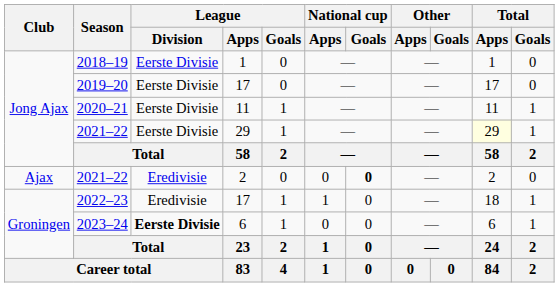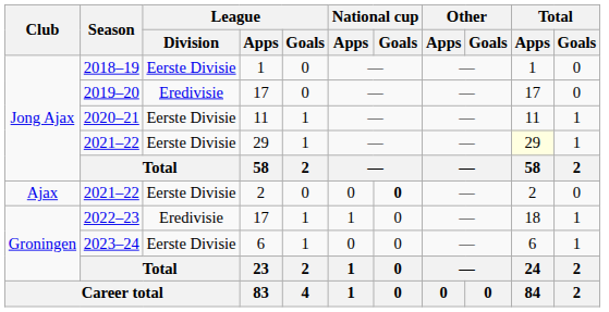 <table class="wikitable" style="text-align:center">
 <tr>
 <th rowspan="2">Club</th>
 <th rowspan="2">Season</th>
 <th colspan="3">League</th>
 <th colspan="2">National cup</th>
 <th colspan="2">Other</th>
 <th colspan="2">Total</th>
 </tr>
 <tr>
 <th>Division</th>
 <th>Apps</th>
 <th>Goals</th>
 <th>Apps</th>
 <th>Goals</th>
 <th>Apps</th>
 <th>Goals</th>
 <th>Apps</th>
 <th>Goals</th>
 </tr>
 <tr>
 <td rowspan="5"><a href='#'>Jong Ajax</a></td>
 <td><a href='#'>2018–19</a></td>
 <td><a href='#'>Eerste Divisie</a></td>
 <td>1</td>
 <td>0</td>
 <td colspan="2">—</td>
 <td colspan="2">—</td>
 <td>1</td>
 <td>0</td>
 </tr>
 <tr>
 <td><a href='#'>2019–20</a></td>
-<td>Eerste Divisie</td>
+<td><a href='#'>Eredivisie</a></td>
 <td>17</td>
 <td>0</td>
 <td colspan="2">—</td>
 <td colspan="2">—</td>
 <td>17</td>
 <td>0</td>
 </tr>
 <tr>
 <td><a href='#'>2020–21</a></td>
 <td>Eerste Divisie</td>
 <td>11</td>
 <td>1</td>
 <td colspan="2">—</td>
 <td colspan="2">—</td>
 <td>11</td>
 <td>1</td>
 </tr>
 <tr>
 <td><a href='#'>2021–22</a></td>
 <td>Eerste Divisie</td>
 <td>29</td>
 <td>1</td>
 <td colspan="2">—</td>
 <td colspan="2">—</td>
 <td style="background: lightyellow;">29</td>
 <td>1</td>
 </tr>
 <tr>
 <th colspan="2">Total</th>
 <th>58</th>
 <th>2</th>
 <th colspan="2">—</th>
 <th colspan="2">—</th>
 <th>58</th>
 <th>2</th>
 </tr>
 <tr>
 <td><a href='#'>Ajax</a></td>
 <td><a href='#'>2021–22</a></td>
-<td><a href='#'>Eredivisie</a></td>
+<td>Eerste Divisie</td>
 <td>2</td>
 <td>0</td>
 <td>0</td>
 <td><strong>0</strong></td>
 <td colspan="2">—</td>
 <td>2</td>
 <td>0</td>
 </tr>
 <tr>
 <td rowspan="3"><a href='#'>Groningen</a></td>
 <td><a href='#'>2022–23</a></td>
 <td>Eredivisie</td>
 <td>17</td>
 <td>1</td>
 <td>1</td>
 <td>0</td>
 <td colspan="2">—</td>
 <td>18</td>
 <td>1</td>
 </tr>
 <tr>
 <td><a href='#'>2023–24</a></td>
-<td><strong>Eerste Divisie</strong></td>
+<td>Eerste Divisie</td>
 <td>6</td>
 <td>1</td>
 <td>0</td>
 <td>0</td>
 <td colspan="2">—</td>
 <td>6</td>
 <td>1</td>
 </tr>
 <tr>
 <th colspan="2">Total</th>
 <th>23</th>
 <th>2</th>
 <th>1</th>
 <th>0</th>
 <th colspan="2">—</th>
 <th>24</th>
 <th>2</th>
 </tr>
 <tr>
 <th colspan="3">Career total</th>
 <th>83</th>
 <th>4</th>
 <th>1</th>
 <th>0</th>
 <th>0</th>
 <th>0</th>
 <th>84</th>
 <th>2</th>
 </tr>
 </table>
